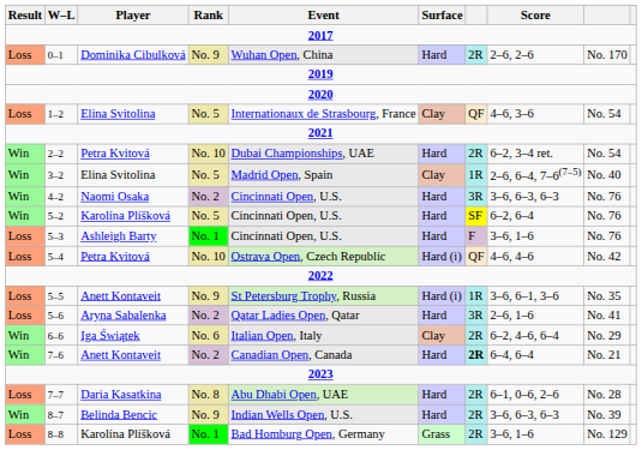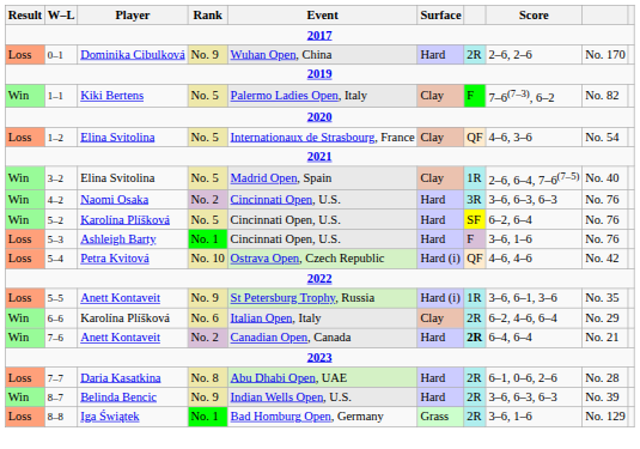 <table class="wikitable sortable">
 <tr>
 <th>Result</th>
 <th class=unsortable>W–L</th>
 <th>Player</th>
 <th>Rank</th>
 <th>Event</th>
 <th>Surface</th>
 <th></th>
 <th>Score</th>
 <th></th>
 <th></th>
 </tr>
 <tr>
 <td colspan="10" style="text-align:center"><strong><a href='#'>2017</a></strong></td>
 </tr>
 <tr>
 <td bgcolor=ffa07a>Loss</td>
 <td><small>0–1</small></td>
 <td> <a href='#'>Dominika Cibulková</a></td>
 <td bgcolor=eee8aa>No. 9</td>
 <td bgcolor=e9e9e9><a href='#'>Wuhan Open</a>, China</td>
 <td bgcolor=#ccf>Hard</td>
 <td bgcolor=afeeee>2R</td>
 <td>2–6, 2–6</td>
 <td>No. 170</td>
 <td></td>
 </tr>
 <tr>
 <td colspan="10" style="text-align:center"><strong><a href='#'>2019</a></strong></td>
 </tr>
 <tr>
+<td style="background:#98FB98">Win</td>
+<td><small>1–1</small></td>
+<td> <a href='#'>Kiki Bertens</a></td>
+<td bgcolor="EEE8AA">No. 5</td>
+<td bgcolor=e9e9e9><a href='#'>Palermo Ladies Open</a>, Italy</td>
+<td bgcolor="EBC2AF">Clay</td>
+<td bgcolor="lime">F</td>
+<td>7–6<sup>(7–3)</sup>, 6–2</td>
+<td>No. 82</td>
+<td></td>
+</tr>
+<tr>
 <td colspan="10" style="text-align:center"><strong><a href='#'>2020</a></strong></td>
 </tr>
 <tr>
 <td bgcolor=ffa07a>Loss</td>
 <td><small>1–2</small></td>
 <td> <a href='#'>Elina Svitolina</a></td>
 <td bgcolor=eee8aa>No. 5</td>
 <td><a href='#'>Internationaux de Strasbourg</a>, France</td>
 <td bgcolor=ebc2af>Clay</td>
 <td bgcolor=ffebcd>QF</td>
 <td>4–6, 3–6</td>
 <td>No. 54</td>
 <td></td>
 </tr>
 <tr>
 <td colspan="10" style="text-align:center"><strong><a href='#'>2021</a></strong></td>
-</tr>
-<tr>
-<td style="background:#98FB98">Win</td>
-<td><small>2–2</small></td>
-<td> <a href='#'>Petra Kvitová</a></td>
-<td bgcolor="eee8aa">No. 10</td>
-<td bgcolor="e9e9e9"><a href='#'>Dubai Championships</a>, UAE</td>
-<td bgcolor="ccccff">Hard</td>
-<td bgcolor="afeeee">2R</td>
-<td>6–2, 3–4 ret.</td>
-<td>No. 54</td>
-<td></td>
 </tr>
 <tr>
 <td style="background:#98FB98">Win</td>
 <td><small>3–2</small></td>
 <td> Elina Svitolina</td>
 <td bgcolor="eee8AA">No. 5</td>
 <td bgcolor="e9e9e9"><a href='#'>Madrid Open</a>, Spain</td>
 <td bgcolor="ebc2af">Clay</td>
 <td bgcolor="afeeee">1R</td>
 <td>2–6, 6–4, 7–6<sup>(7–5)</sup></td>
 <td>No. 40</td>
 <td></td>
 </tr>
 <tr>
 <td style="background:#98FB98">Win</td>
 <td><small>4–2</small></td>
 <td> <a href='#'>Naomi Osaka</a></td>
 <td bgcolor="thistle">No. 2</td>
 <td bgcolor="e9e9e9"><a href='#'>Cincinnati Open</a>, U.S.</td>
 <td bgcolor="ccccff">Hard</td>
 <td bgcolor="afeeee">3R</td>
 <td>3–6, 6–3, 6–3</td>
 <td>No. 76</td>
 <td></td>
 </tr>
 <tr>
 <td style="background:#98FB98">Win</td>
 <td><small>5–2</small></td>
 <td> <a href='#'>Karolína Plíšková</a></td>
 <td bgcolor="EEE8AA">No. 5</td>
 <td bgcolor="e9e9e9">Cincinnati Open, U.S.</td>
 <td bgcolor="ccccff">Hard</td>
 <td bgcolor="yellow">SF</td>
 <td>6–2, 6–4</td>
 <td>No. 76</td>
 <td></td>
 </tr>
 <tr>
 <td bgcolor=ffa07a>Loss</td>
 <td><small>5–3</small></td>
 <td> <a href='#'>Ashleigh Barty</a></td>
 <td bgcolor=lime>No. 1</td>
 <td bgcolor=e9e9e9>Cincinnati Open, U.S.</td>
 <td bgcolor=#ccf>Hard</td>
 <td bgcolor=thistle>F</td>
 <td>3–6, 1–6</td>
 <td>No. 76</td>
 <td></td>
 </tr>
 <tr>
 <td bgcolor=ffa07a>Loss</td>
 <td><small>5–4</small></td>
 <td> <a href='#'>Petra Kvitová</a></td>
 <td bgcolor=eee8aa>No. 10</td>
 <td bgcolor=d4f1c5><a href='#'>Ostrava Open</a>, Czech Republic</td>
 <td bgcolor=#ccf>Hard (i)</td>
 <td bgcolor=ffebcd>QF</td>
 <td>4–6, 4–6</td>
 <td>No. 42</td>
 <td></td>
 </tr>
 <tr>
 <td colspan="10" style="text-align:center"><strong><a href='#'>2022</a></strong></td>
 </tr>
 <tr>
 <td bgcolor=ffa07a>Loss</td>
 <td><small>5–5</small></td>
 <td> <a href='#'>Anett Kontaveit</a></td>
 <td bgcolor=eee8aa>No. 9</td>
 <td bgcolor=d4f1c5><a href='#'>St Petersburg Trophy</a>, Russia</td>
 <td bgcolor=#ccf>Hard (i)</td>
 <td bgcolor=afeeee>1R</td>
 <td>3–6, 6–1, 3–6</td>
 <td>No. 35</td>
 <td></td>
 </tr>
 <tr>
-<td bgcolor=ffa07a>Loss</td>
-<td><small>5–6</small></td>
-<td> <a href='#'>Aryna Sabalenka</a></td>
-<td bgcolor=thistle>No. 2</td>
-<td bgcolor=e9e9e9><a href='#'>Qatar Ladies Open</a>, Qatar</td>
-<td bgcolor=#ccf>Hard</td>
-<td bgcolor=afeeee>3R</td>
-<td>2–6, 1–6</td>
-<td>No. 41</td>
-<td></td>
-</tr>
-<tr>
 <td style="background:#98FB98">Win</td>
 <td><small>6–6</small></td>
-<td> <a href='#'>Iga Świątek</a></td>
+<td> Karolína Plíšková</td>
 <td bgcolor="eee8AA">No. 6</td>
 <td bgcolor="e9e9e9"><a href='#'>Italian Open</a>, Italy</td>
 <td bgcolor="ebc2af">Clay</td>
 <td bgcolor="afeeee">2R</td>
 <td>6–2, 4–6, 6–4</td>
 <td>No. 29</td>
 <td></td>
 </tr>
 <tr>
 <td style="background:#98FB98">Win</td>
 <td><small>7–6</small></td>
 <td> <a href='#'>Anett Kontaveit</a></td>
 <td bgcolor="thistle">No. 2</td>
 <td bgcolor="e9e9e9"><a href='#'>Canadian Open</a>, Canada</td>
 <td bgcolor="ccccff">Hard</td>
 <td bgcolor="afeeee"><strong>2R</strong></td>
 <td>6–4, 6–4</td>
 <td>No. 21</td>
 <td></td>
 </tr>
 <tr>
 <td colspan="10" style="text-align:center"><strong><a href='#'>2023</a></strong></td>
 </tr>
 <tr>
 <td bgcolor=ffa07a>Loss</td>
 <td><small>7–7</small></td>
 <td> <a href='#'>Daria Kasatkina</a></td>
 <td bgcolor=eee8aa>No. 8</td>
 <td bgcolor=d4f1c5><a href='#'>Abu Dhabi Open</a>, UAE</td>
 <td bgcolor=#ccf>Hard</td>
 <td bgcolor=afeeee>2R</td>
 <td>6–1, 0–6, 2–6</td>
 <td>No. 28</td>
 <td></td>
 </tr>
 <tr>
 <td style="background:#98FB98">Win</td>
 <td><small>8–7</small></td>
 <td> <a href='#'>Belinda Bencic</a></td>
 <td bgcolor="eee8AA">No. 9</td>
 <td bgcolor="e9e9e9"><a href='#'>Indian Wells Open</a>, U.S.</td>
 <td bgcolor="ccccff">Hard</td>
 <td bgcolor="afeeee">2R</td>
 <td>3–6, 6–3, 6–3</td>
 <td>No. 39</td>
 <td></td>
 </tr>
 <tr>
 <td bgcolor=ffa07a>Loss</td>
 <td><small>8–8</small></td>
-<td> Karolína Plíšková</td>
+<td> <a href='#'>Iga Świątek</a></td>
 <td bgcolor=lime>No. 1</td>
 <td><a href='#'>Bad Homburg Open</a>, Germany</td>
 <td bgcolor=#cfc>Grass</td>
 <td bgcolor=afeeee>2R</td>
 <td>3–6, 1–6</td>
 <td>No. 129</td>
 <td></td>
 </tr>
 </table>
